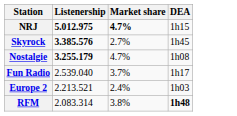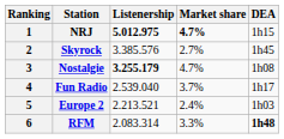 <table class="wikitable">
 <tr>
+<th>Ranking</th>
 <th scope="col">Station</th>
 <th scope="col">Listenership</th>
 <th>Market share</th>
 <th>DEA</th>
 </tr>
 <tr>
+<th>1</th>
 <th>NRJ</th>
 <td><strong>5.012.975</strong></td>
 <td><strong>4.7%</strong></td>
 <td>1h15</td>
 </tr>
 <tr>
+<th>2</th>
 <th><a href='#'>Skyrock</a></th>
-<td><strong>3.385.576</strong></td>
+<td>3.385.576</td>
 <td>2.7%</td>
 <td>1h45</td>
 </tr>
 <tr>
+<th>3</th>
 <th><a href='#'>Nostalgie</a></th>
 <td><strong>3.255.179</strong></td>
 <td>4.7%</td>
 <td>1h08</td>
 </tr>
 <tr>
+<th>4</th>
 <th><a href='#'>Fun Radio</a></th>
 <td>2.539.040</td>
 <td>3.7%</td>
 <td>1h17</td>
 </tr>
 <tr>
+<th>5</th>
 <th><a href='#'>Europe 2</a></th>
 <td>2.213.521</td>
 <td>2.4%</td>
 <td>1h03</td>
 </tr>
 <tr>
+<th>6</th>
 <th><a href='#'>RFM</a></th>
 <td>2.083.314</td>
-<td>3.8%</td>
+<td>3.3%</td>
 <td><strong>1h48</strong></td>
 </tr>
 </table>
